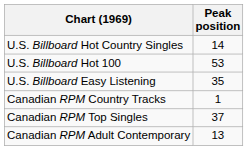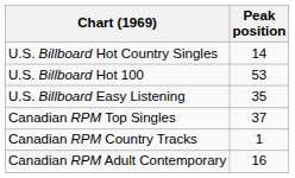 <table class="wikitable sortable">
 <tr>
 <th align="left">Chart (1969)</th>
 <th align="center">Peak<br>position</th>
 </tr>
 <tr>
 <td align="left">U.S. <em>Billboard</em> Hot Country Singles</td>
 <td align="center">14</td>
 </tr>
 <tr>
 <td align="left">U.S. <em>Billboard</em> Hot 100</td>
 <td align="center">53</td>
 </tr>
 <tr>
 <td align="left">U.S. <em>Billboard</em> Easy Listening</td>
 <td align="center">35</td>
 </tr>
 <tr>
+<td align="left">Canadian <em>RPM</em> Top Singles</td>
+<td align="center">37</td>
+</tr>
+<tr>
 <td align="left">Canadian <em>RPM</em> Country Tracks</td>
 <td align="center">1</td>
 </tr>
 <tr>
-<td align="left">Canadian <em>RPM</em> Top Singles</td>
-<td align="center">37</td>
-</tr>
-<tr>
 <td align="left">Canadian <em>RPM</em> Adult Contemporary</td>
-<td align="center">13</td>
+<td align="center">16</td>
 </tr>
 </table>
